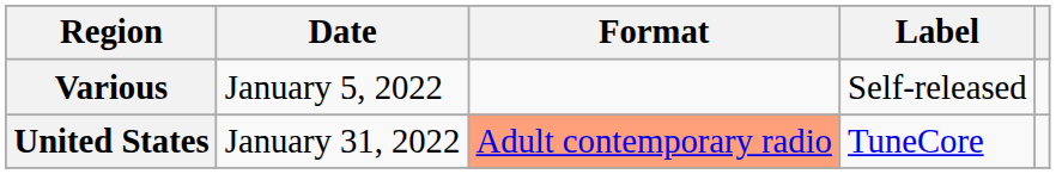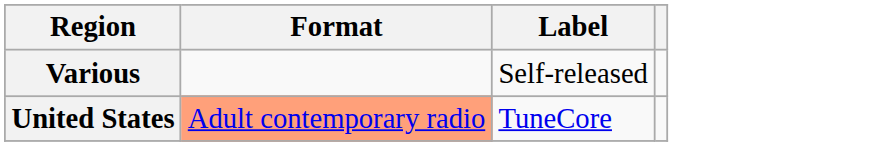 <table class="wikitable plainrowheaders">
 <tr>
 <th scope="col">Region</th>
-<th scope="col">Date</th>
 <th scope="col">Format</th>
 <th scope="col">Label</th>
 <th scope="col"></th>
 </tr>
 <tr>
 <th scope="row">Various</th>
-<td>January 5, 2022</td>
 <td></td>
 <td>Self-released</td>
 <td></td>
 </tr>
 <tr>
 <th scope="row">United States</th>
-<td>January 31, 2022</td>
 <td style="background: lightsalmon;"><a href='#'>Adult contemporary radio</a></td>
 <td><a href='#'>TuneCore</a></td>
 <td></td>
 </tr>
 </table>
